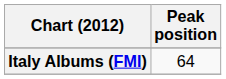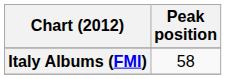 <table class="wikitable sortable plainrowheaders">
 <tr>
 <th scope="col">Chart (2012)</th>
 <th scope="col">Peak<br>position</th>
 </tr>
 <tr>
 </tr>
 <tr>
 </tr>
 <tr>
 <th scope="row">Italy Albums (<a href='#'>FMI</a>)</th>
-<td style="text-align:center;">64</td>
+<td style="text-align:center;">58</td>
 </tr>
 <tr>
 </tr>
 </table>
